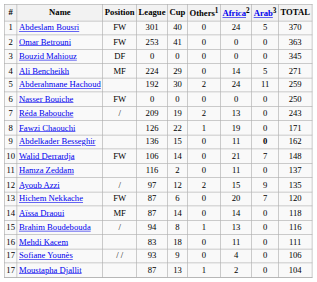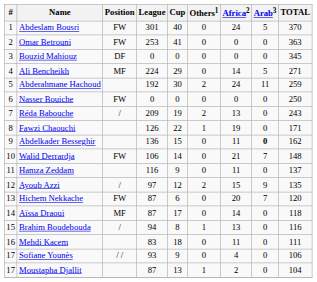 <table class="wikitable plainrowheaders sortable" style="text-align:center;font-size:90%">
 <tr>
 <th>#</th>
 <th>Name</th>
 <th>Position</th>
 <th>League</th>
 <th>Cup</th>
 <th>Others<sup>1</sup><br></th>
 <th><a href='#'>Africa</a><sup>2</sup><br></th>
 <th><a href='#'>Arab</a><sup>3</sup><br></th>
 <th>TOTAL</th>
 </tr>
 <tr>
 <td>1</td>
 <td align="left"> <a href='#'>Abdeslam Bousri</a></td>
 <td>FW</td>
 <td>301</td>
 <td>40</td>
 <td>0</td>
 <td>24</td>
 <td>5</td>
 <td>370</td>
 </tr>
 <tr>
 <td>2</td>
 <td align="left"> <a href='#'>Omar Betrouni</a></td>
 <td>FW</td>
 <td>253</td>
 <td>41</td>
 <td>0</td>
 <td>0</td>
 <td>0</td>
 <td>363</td>
 </tr>
 <tr>
 <td>3</td>
 <td align="left"> <a href='#'>Bouzid Mahiouz</a></td>
 <td>DF</td>
 <td>0</td>
 <td>0</td>
 <td>0</td>
 <td>0</td>
 <td>0</td>
 <td>345</td>
 </tr>
 <tr>
 <td>4</td>
 <td align="left"> <a href='#'>Ali Bencheikh</a></td>
 <td>MF</td>
 <td>224</td>
 <td>29</td>
 <td>0</td>
 <td>14</td>
 <td>5</td>
 <td>271</td>
 </tr>
 <tr>
 <td>5</td>
 <td align="left"> <a href='#'>Abderahmane Hachoud</a></td>
 <td></td>
 <td>192</td>
 <td>30</td>
 <td>2</td>
 <td>24</td>
 <td>11</td>
 <td>259</td>
 </tr>
 <tr>
 <td>6</td>
 <td align="left"> <a href='#'>Nasser Bouiche</a></td>
 <td>FW</td>
 <td>0</td>
 <td>0</td>
 <td>0</td>
 <td>0</td>
 <td>0</td>
 <td>250</td>
 </tr>
 <tr>
 <td>7</td>
 <td align="left"> <a href='#'>Réda Babouche</a></td>
 <td> / </td>
 <td>209</td>
 <td>19</td>
 <td>2</td>
 <td>13</td>
 <td>0</td>
 <td>243</td>
 </tr>
 <tr>
 <td>8</td>
 <td align="left"> <a href='#'>Fawzi Chaouchi</a></td>
 <td></td>
 <td>126</td>
 <td>22</td>
 <td>1</td>
 <td>19</td>
 <td>0</td>
 <td>171</td>
 </tr>
 <tr>
 <td>9</td>
 <td align="left"> <a href='#'>Abdelkader Besseghir</a></td>
 <td></td>
 <td>136</td>
 <td>15</td>
 <td>0</td>
 <td>11</td>
 <td><strong>0</strong></td>
 <td>162</td>
 </tr>
 <tr>
 <td>10</td>
 <td align="left"> <a href='#'>Walid Derrardja</a></td>
 <td>FW</td>
 <td>106</td>
 <td>14</td>
 <td>0</td>
 <td>21</td>
 <td>7</td>
 <td>148</td>
 </tr>
 <tr>
 <td>11</td>
 <td align="left"> <a href='#'>Hamza Zeddam</a></td>
 <td></td>
 <td>116</td>
-<td>2</td>
+<td>9</td>
 <td>0</td>
 <td>11</td>
 <td>0</td>
 <td>137</td>
 </tr>
 <tr>
 <td>12</td>
 <td align="left"> <a href='#'>Ayoub Azzi</a></td>
 <td> / </td>
 <td>97</td>
 <td>12</td>
 <td>2</td>
 <td>15</td>
 <td>9</td>
 <td>135</td>
 </tr>
 <tr>
 <td>13</td>
 <td align="left"> <a href='#'>Hichem Nekkache</a></td>
 <td>FW</td>
 <td>87</td>
 <td>6</td>
 <td>0</td>
 <td>20</td>
 <td>7</td>
 <td>120</td>
 </tr>
 <tr>
 <td>14</td>
 <td align="left"> <a href='#'>Aïssa Draoui</a></td>
 <td>MF</td>
 <td>87</td>
-<td>14</td>
+<td>17</td>
 <td>0</td>
 <td>14</td>
 <td>0</td>
 <td>118</td>
 </tr>
 <tr>
 <td>15</td>
 <td align="left"> <a href='#'>Brahim Boudebouda</a></td>
 <td> / </td>
 <td>94</td>
 <td>8</td>
 <td>1</td>
 <td>13</td>
 <td>0</td>
 <td>116</td>
 </tr>
 <tr>
 <td>16</td>
 <td align="left"> <a href='#'>Mehdi Kacem</a></td>
 <td></td>
 <td>83</td>
 <td>18</td>
 <td>0</td>
 <td>11</td>
 <td>0</td>
 <td>111</td>
 </tr>
 <tr>
 <td>17</td>
 <td align="left"> <a href='#'>Sofiane Younès</a></td>
 <td> /  / </td>
 <td>93</td>
 <td>9</td>
 <td>0</td>
 <td>4</td>
 <td>0</td>
 <td>106</td>
 </tr>
 <tr>
 <td>17</td>
 <td align="left"> <a href='#'>Moustapha Djallit</a></td>
 <td></td>
 <td>87</td>
 <td>13</td>
 <td>1</td>
 <td>2</td>
 <td>0</td>
 <td>104</td>
 </tr>
 <tr>
 </tr>
 </table>
